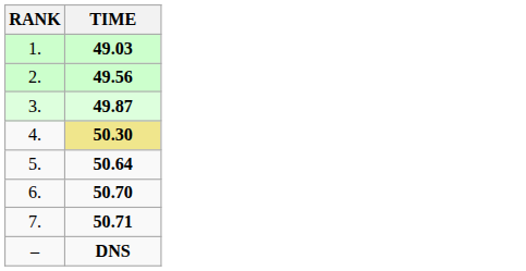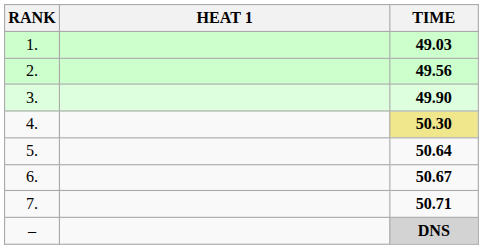 <table class="wikitable" style="border-collapse: collapse; font-size: 90%;">
 <tr>
 <th>RANK</th>
+<th style="width: 20em">HEAT 1</th>
 <th style="width: 5em">TIME</th>
 </tr>
 <tr style="background:#ccffcc;">
 <td align="center">1.</td>
+<td></td>
 <td align="center"><strong>49.03</strong></td>
 </tr>
 <tr style="background:#ccffcc;">
 <td align="center">2.</td>
+<td></td>
 <td align="center"><strong>49.56</strong></td>
 </tr>
 <tr style="background:#ddffdd;">
 <td align="center">3.</td>
-<td align="center"><strong>49.87</strong></td>
+<td></td>
+<td align="center"><strong>49.90</strong></td>
 </tr>
 <tr>
 <td align="center">4.</td>
+<td></td>
 <td align="center" style="background: khaki;"><strong>50.30</strong></td>
 </tr>
 <tr>
 <td align="center">5.</td>
+<td></td>
 <td align="center"><strong>50.64</strong></td>
 </tr>
 <tr>
 <td align="center">6.</td>
-<td align="center"><strong>50.70</strong></td>
+<td></td>
+<td align="center"><strong>50.67</strong></td>
 </tr>
 <tr>
 <td align="center">7.</td>
+<td></td>
 <td align="center"><strong>50.71</strong></td>
 </tr>
 <tr>
 <td align="center">–</td>
-<td align="center"><strong>DNS</strong></td>
+<td></td>
+<td align="center" style="background: lightgrey;"><strong>DNS</strong></td>
 </tr>
 </table>
